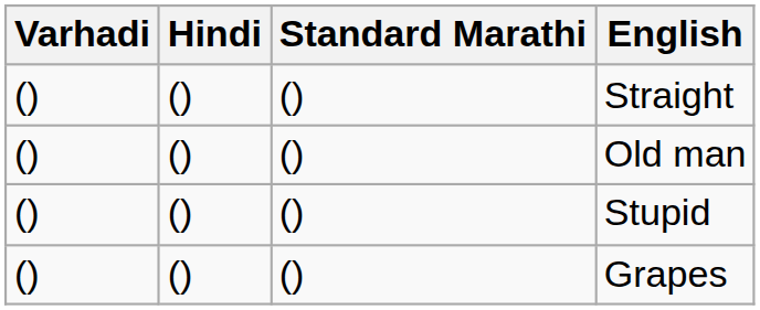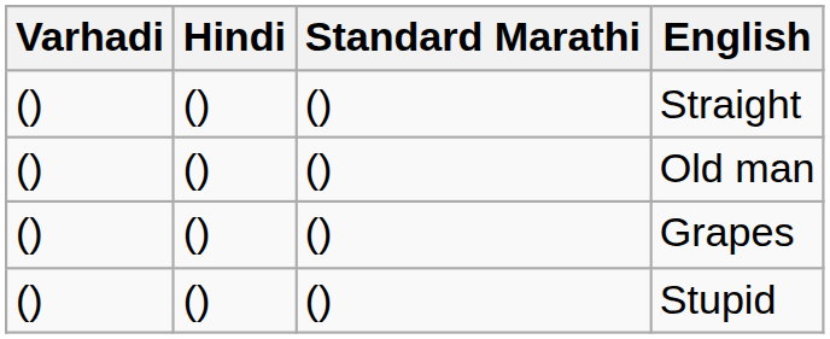 <table class="wikitable">
 <tr>
 <th>Varhadi</th>
 <th>Hindi</th>
 <th>Standard Marathi</th>
 <th>English</th>
 </tr>
 <tr>
 <td> ()</td>
 <td> ()</td>
 <td> ()</td>
 <td>Straight</td>
 </tr>
 <tr>
 <td> ()</td>
 <td> ()</td>
 <td> ()</td>
 <td>Old man</td>
 </tr>
 <tr>
 <td> ()</td>
 <td> ()</td>
 <td> ()</td>
-<td>Stupid</td>
+<td>Grapes</td>
 </tr>
 <tr>
 <td> ()</td>
 <td> ()</td>
 <td> ()</td>
-<td>Grapes</td>
+<td>Stupid</td>
 </tr>
 </table>
